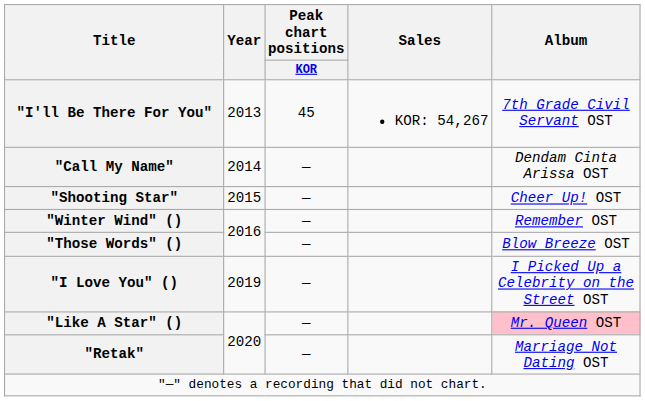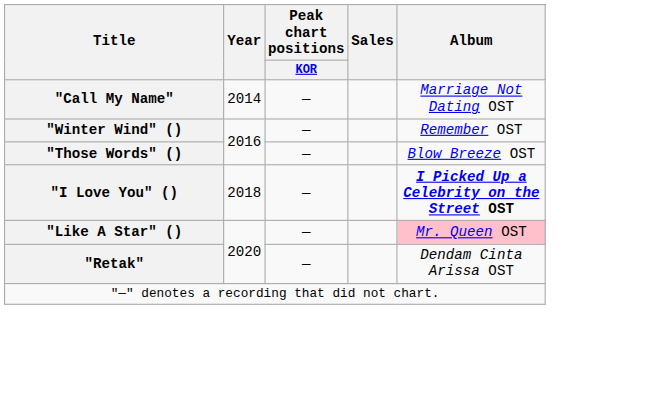 <table class="wikitable plainrowheaders" style="text-align:center;">
 <tr>
 <th rowspan="2" scope="col" style="width:15em;">Title</th>
 <th rowspan="2" scope="col">Year</th>
 <th scope="col">Peak chart positions</th>
 <th rowspan="2">Sales</th>
 <th rowspan="2" style="width:10em;">Album</th>
 </tr>
 <tr>
 <th scope="col" style="width:2.5em;font-size:85%;"><a href='#'>KOR</a><br></th>
 </tr>
 <tr>
-<th scope="row">"I'll Be There For You"</th>
-<td>2013</td>
-<td>45</td>
-<td><br><ul><li>KOR: 54,267</li></ul></td>
-<td><em><a href='#'>7th Grade Civil Servant</a></em> OST</td>
-</tr>
-<tr>
 <th scope="row">"Call My Name"</th>
 <td>2014</td>
 <td>—</td>
 <td></td>
-<td><em>Dendam Cinta Arissa</em> OST</td>
-</tr>
-<tr>
-<th scope="row">"Shooting Star"</th>
-<td>2015</td>
-<td>—</td>
-<td></td>
-<td><em><a href='#'>Cheer Up!</a></em> OST</td>
+<td><em><a href='#'>Marriage Not Dating</a></em> OST</td>
 </tr>
 <tr>
 <th scope="row">"Winter Wind" ()</th>
 <td rowspan="2">2016</td>
 <td>—</td>
 <td></td>
 <td><em><a href='#'>Remember</a></em> OST</td>
 </tr>
 <tr>
 <th scope="row">"Those Words" ()</th>
 <td>—</td>
 <td></td>
 <td><em><a href='#'>Blow Breeze</a></em> OST</td>
 </tr>
 <tr>
 <th scope="row">"I Love You" ()</th>
-<td>2019</td>
+<td>2018</td>
 <td>—</td>
 <td></td>
-<td><em><a href='#'>I Picked Up a Celebrity on the Street</a></em> OST</td>
+<td><strong><em><a href='#'>I Picked Up a Celebrity on the Street</a></em> OST</strong></td>
 </tr>
 <tr>
 <th scope="row">"Like A Star" ()</th>
 <td rowspan="2">2020</td>
 <td>—</td>
 <td></td>
 <td style="background: pink;"><em><a href='#'>Mr. Queen</a></em> OST</td>
 </tr>
 <tr>
 <th scope="row">"Retak"</th>
 <td>—</td>
 <td></td>
-<td><em><a href='#'>Marriage Not Dating</a></em> OST</td>
+<td><em>Dendam Cinta Arissa</em> OST</td>
 </tr>
 <tr>
 <td colspan="5" style="font-size:90%">"—" denotes a recording that did not chart.</td>
 </tr>
 </table>
